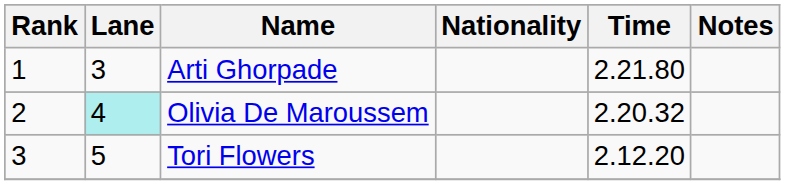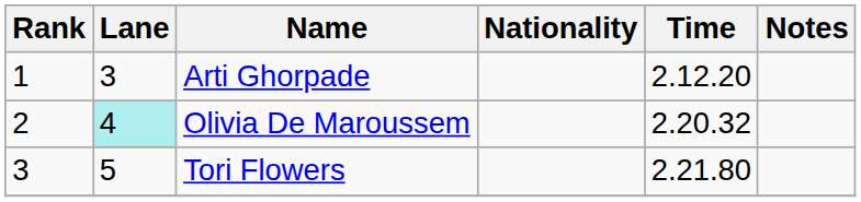 <table class="wikitable">
 <tr>
 <th>Rank</th>
 <th>Lane</th>
 <th>Name</th>
 <th>Nationality</th>
 <th>Time</th>
 <th>Notes</th>
 </tr>
 <tr>
 <td>1</td>
 <td>3</td>
 <td><a href='#'>Arti Ghorpade</a></td>
 <td></td>
-<td>2.21.80</td>
+<td>2.12.20</td>
 <td></td>
 </tr>
 <tr>
 <td>2</td>
 <td style="background: paleturquoise;">4</td>
 <td><a href='#'>Olivia De Maroussem</a></td>
 <td></td>
 <td>2.20.32</td>
 <td></td>
 </tr>
 <tr>
 <td>3</td>
 <td>5</td>
 <td><a href='#'>Tori Flowers</a></td>
 <td></td>
-<td>2.12.20</td>
+<td>2.21.80</td>
 <td></td>
 </tr>
 <tr>
 </tr>
 </table>
